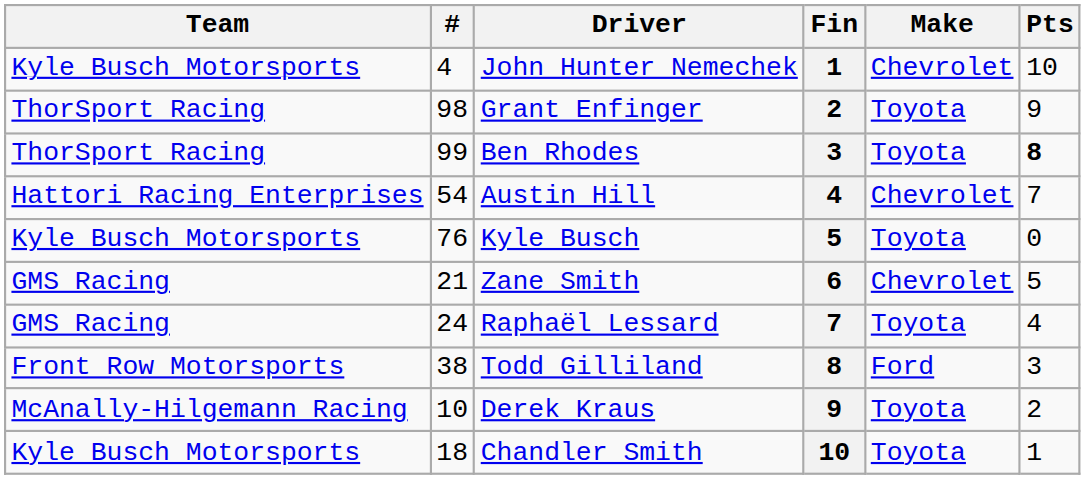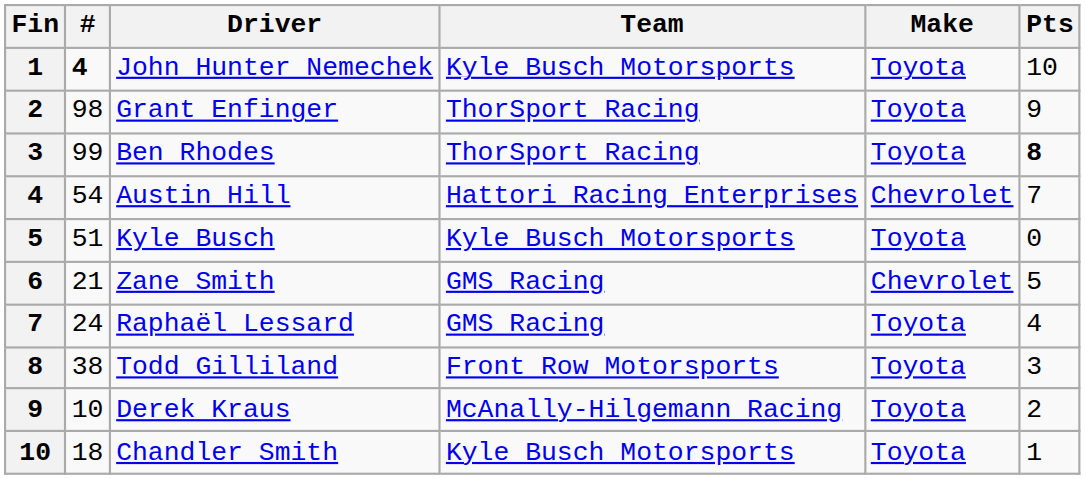 <table class="wikitable" style="font-size:95%">
 <tr>
-<th>Team</th>
+<th>Fin</th>
 <th>#</th>
 <th>Driver</th>
-<th>Fin</th>
+<th>Team</th>
 <th>Make</th>
 <th>Pts</th>
 </tr>
 <tr>
+<th>1</th>
+<td><strong>4</strong></td>
+<td><a href='#'>John Hunter Nemechek</a></td>
 <td><a href='#'>Kyle Busch Motorsports</a></td>
-<td>4</td>
-<td><a href='#'>John Hunter Nemechek</a></td>
-<th>1</th>
-<td><a href='#'>Chevrolet</a></td>
+<td><a href='#'>Toyota</a></td>
 <td>10</td>
 </tr>
 <tr>
-<td><a href='#'>ThorSport Racing</a></td>
+<th>2</th>
 <td>98</td>
 <td><a href='#'>Grant Enfinger</a></td>
-<th>2</th>
+<td><a href='#'>ThorSport Racing</a></td>
 <td><a href='#'>Toyota</a></td>
 <td>9</td>
 </tr>
 <tr>
-<td><a href='#'>ThorSport Racing</a></td>
+<th>3</th>
 <td>99</td>
 <td><a href='#'>Ben Rhodes</a></td>
-<th>3</th>
+<td><a href='#'>ThorSport Racing</a></td>
 <td><a href='#'>Toyota</a></td>
 <td><strong>8</strong></td>
 </tr>
 <tr>
-<td><a href='#'>Hattori Racing Enterprises</a></td>
+<th>4</th>
 <td>54</td>
 <td><a href='#'>Austin Hill</a></td>
-<th>4</th>
+<td><a href='#'>Hattori Racing Enterprises</a></td>
 <td><a href='#'>Chevrolet</a></td>
 <td>7</td>
 </tr>
 <tr>
+<th>5</th>
+<td>51</td>
+<td><a href='#'>Kyle Busch</a></td>
 <td><a href='#'>Kyle Busch Motorsports</a></td>
-<td>76</td>
-<td><a href='#'>Kyle Busch</a></td>
-<th>5</th>
 <td><a href='#'>Toyota</a></td>
 <td>0</td>
 </tr>
 <tr>
-<td><a href='#'>GMS Racing</a></td>
+<th>6</th>
 <td>21</td>
 <td><a href='#'>Zane Smith</a></td>
-<th>6</th>
+<td><a href='#'>GMS Racing</a></td>
 <td><a href='#'>Chevrolet</a></td>
 <td>5</td>
 </tr>
 <tr>
-<td><a href='#'>GMS Racing</a></td>
+<th>7</th>
 <td>24</td>
 <td><a href='#'>Raphaël Lessard</a></td>
-<th>7</th>
+<td><a href='#'>GMS Racing</a></td>
 <td><a href='#'>Toyota</a></td>
 <td>4</td>
 </tr>
 <tr>
-<td><a href='#'>Front Row Motorsports</a></td>
+<th>8</th>
 <td>38</td>
 <td><a href='#'>Todd Gilliland</a></td>
-<th>8</th>
-<td><a href='#'>Ford</a></td>
+<td><a href='#'>Front Row Motorsports</a></td>
+<td><a href='#'>Toyota</a></td>
 <td>3</td>
 </tr>
 <tr>
-<td><a href='#'>McAnally-Hilgemann Racing</a></td>
+<th>9</th>
 <td>10</td>
 <td><a href='#'>Derek Kraus</a></td>
-<th>9</th>
+<td><a href='#'>McAnally-Hilgemann Racing</a></td>
 <td><a href='#'>Toyota</a></td>
 <td>2</td>
 </tr>
 <tr>
-<td><a href='#'>Kyle Busch Motorsports</a></td>
+<th>10</th>
 <td>18</td>
 <td><a href='#'>Chandler Smith</a></td>
-<th>10</th>
+<td><a href='#'>Kyle Busch Motorsports</a></td>
 <td><a href='#'>Toyota</a></td>
 <td>1</td>
 </tr>
 </table>
